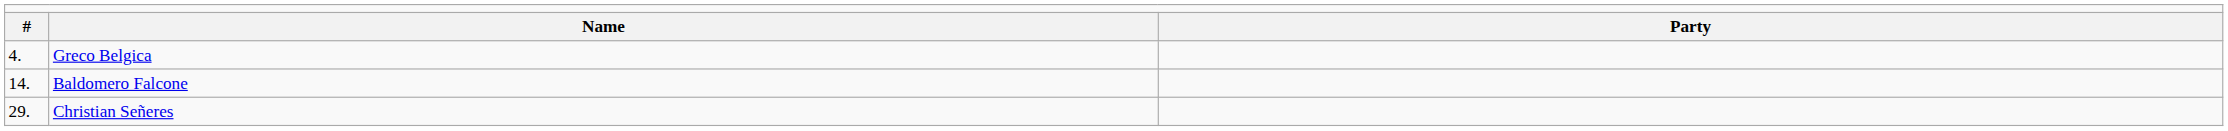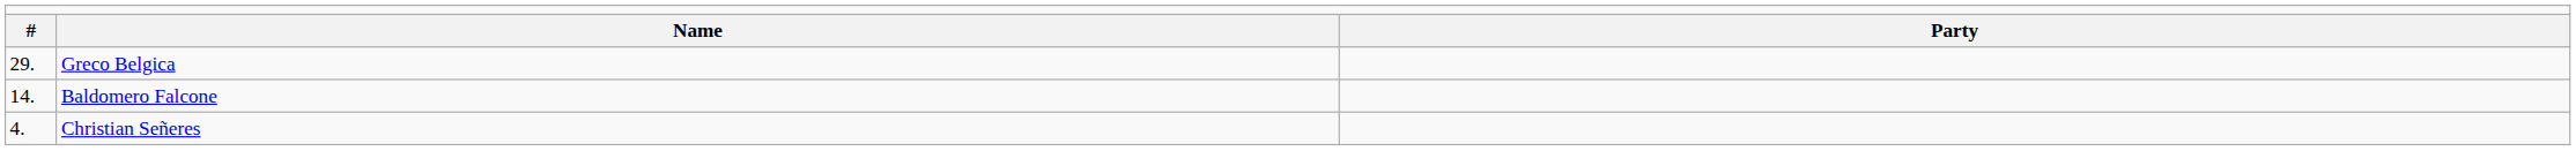 <table class=wikitable style="font-size:95%" width=99%>
 <tr>
 <td colspan=4 bgcolor=></td>
 </tr>
 <tr>
 <th width=2%>#</th>
 <th width=50%>Name</th>
 <th colspan=2>Party</th>
 </tr>
 <tr>
-<td>4.</td>
+<td>29.</td>
 <td><a href='#'>Greco Belgica</a></td>
 <td></td>
 </tr>
 <tr>
 <td>14.</td>
 <td><a href='#'>Baldomero Falcone</a></td>
 <td></td>
 </tr>
 <tr>
-<td>29.</td>
+<td>4.</td>
 <td><a href='#'>Christian Señeres</a></td>
 <td></td>
 </tr>
 </table>
